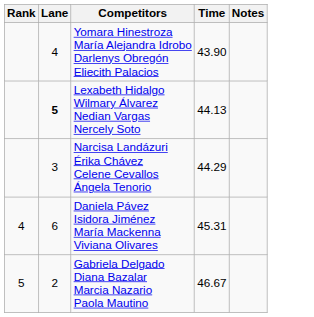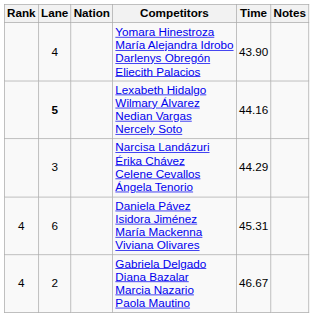 <table class="wikitable sortable" style="text-align:center">
 <tr>
 <th>Rank</th>
 <th>Lane</th>
+<th>Nation</th>
 <th>Competitors</th>
 <th>Time</th>
 <th>Notes</th>
 </tr>
 <tr>
 <td></td>
 <td>4</td>
+<td align=left></td>
 <td align=left><a href='#'>Yomara Hinestroza</a><br><a href='#'>María Alejandra Idrobo</a><br><a href='#'>Darlenys Obregón</a><br><a href='#'>Eliecith Palacios</a></td>
 <td>43.90</td>
 <td></td>
 </tr>
 <tr>
 <td></td>
 <td><strong>5</strong></td>
+<td align=left></td>
 <td align=left><a href='#'>Lexabeth Hidalgo</a><br><a href='#'>Wilmary Álvarez</a><br><a href='#'>Nedian Vargas</a><br><a href='#'>Nercely Soto</a></td>
-<td>44.13</td>
+<td>44.16</td>
 <td></td>
 </tr>
 <tr>
 <td></td>
 <td>3</td>
+<td align=left></td>
 <td align=left><a href='#'>Narcisa Landázuri</a><br><a href='#'>Érika Chávez</a><br><a href='#'>Celene Cevallos</a><br><a href='#'>Ángela Tenorio</a></td>
 <td>44.29</td>
 <td></td>
 </tr>
 <tr>
 <td>4</td>
 <td>6</td>
+<td align=left></td>
 <td align=left><a href='#'>Daniela Pávez</a><br><a href='#'>Isidora Jiménez</a><br><a href='#'>María Mackenna</a><br><a href='#'>Viviana Olivares</a></td>
 <td>45.31</td>
 <td></td>
 </tr>
 <tr>
-<td>5</td>
+<td>4</td>
 <td>2</td>
+<td align=left></td>
 <td align=left><a href='#'>Gabriela Delgado</a><br><a href='#'>Diana Bazalar</a><br><a href='#'>Marcia Nazario</a><br><a href='#'>Paola Mautino</a></td>
 <td>46.67</td>
 <td></td>
 </tr>
 </table>
